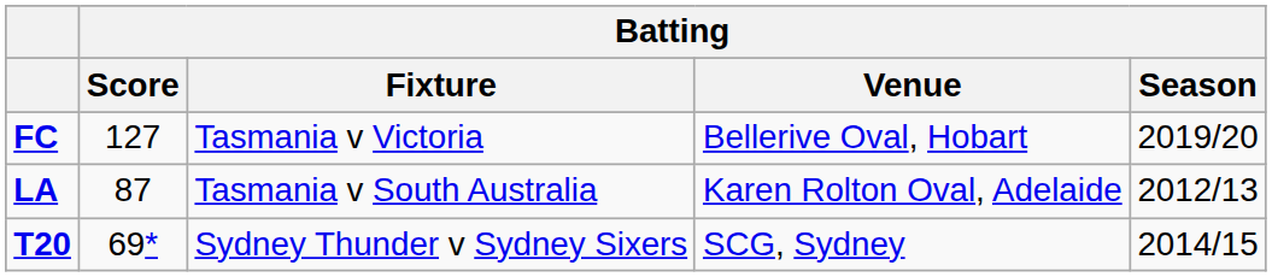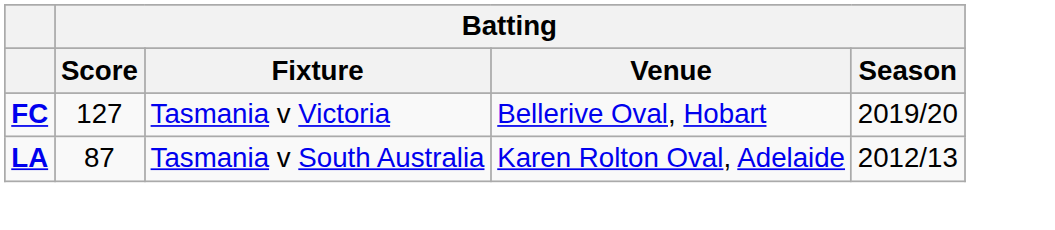 <table class=wikitable>
 <tr>
 <th rowspan="1"></th>
 <th colspan="4" rowspan="1">Batting</th>
 </tr>
 <tr>
 <th></th>
 <th>Score</th>
 <th>Fixture</th>
 <th>Venue</th>
 <th>Season</th>
 </tr>
 <tr>
 <td><strong><a href='#'>FC</a></strong></td>
 <td align="center">127</td>
 <td><a href='#'>Tasmania</a> v <a href='#'>Victoria</a></td>
 <td><a href='#'>Bellerive Oval</a>, <a href='#'>Hobart</a></td>
 <td align="center">2019/20</td>
 </tr>
 <tr>
 <td><strong><a href='#'>LA</a></strong></td>
 <td align="center">87</td>
 <td><a href='#'>Tasmania</a> v <a href='#'>South Australia</a></td>
 <td><a href='#'>Karen Rolton Oval</a>, <a href='#'>Adelaide</a></td>
 <td align="center">2012/13</td>
 </tr>
-<tr>
-<td><strong><a href='#'>T20</a></strong></td>
-<td align="center">69<a href='#'>*</a></td>
-<td><a href='#'>Sydney Thunder</a> v <a href='#'>Sydney Sixers</a></td>
-<td><a href='#'>SCG</a>, <a href='#'>Sydney</a></td>
-<td align="center">2014/15</td>
-</tr>
 </table>
